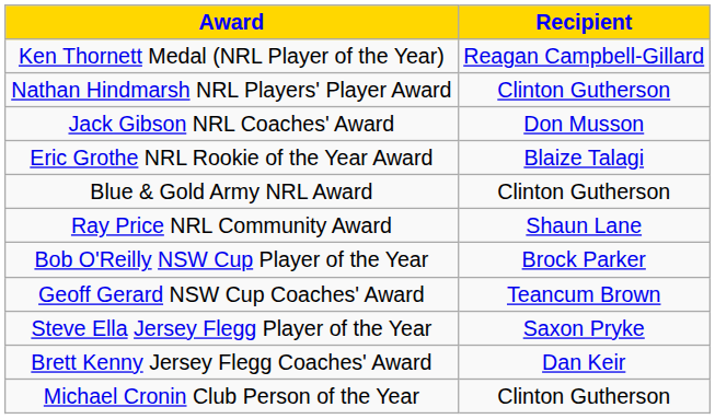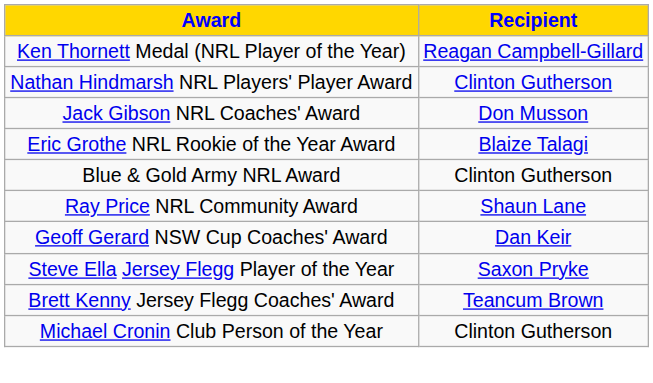 <table class="wikitable" style="text-align:center; width:500px; font-size:95%">
 <tr>
 <th style="background:gold; color:blue;text-align:center";>Award</th>
 <th style="background:gold; color:blue;text-align:center";>Recipient</th>
 </tr>
 <tr>
 <td><a href='#'>Ken Thornett</a> Medal (NRL Player of the Year)</td>
 <td><a href='#'>Reagan Campbell-Gillard</a></td>
 </tr>
 <tr>
 <td><a href='#'>Nathan Hindmarsh</a> NRL Players' Player Award</td>
 <td><a href='#'>Clinton Gutherson</a></td>
 </tr>
 <tr>
 <td><a href='#'>Jack Gibson</a> NRL Coaches' Award</td>
 <td><a href='#'>Don Musson</a></td>
 </tr>
 <tr>
 <td><a href='#'>Eric Grothe</a> NRL Rookie of the Year Award</td>
 <td><a href='#'>Blaize Talagi</a></td>
 </tr>
 <tr>
 <td>Blue & Gold Army NRL Award</td>
 <td>Clinton Gutherson</td>
 </tr>
 <tr>
 <td><a href='#'>Ray Price</a> NRL Community Award</td>
 <td><a href='#'>Shaun Lane</a></td>
 </tr>
 <tr>
-<td><a href='#'>Bob O'Reilly</a> <a href='#'>NSW Cup</a> Player of the Year</td>
-<td><a href='#'>Brock Parker</a></td>
-</tr>
-<tr>
 <td><a href='#'>Geoff Gerard</a> NSW Cup Coaches' Award</td>
-<td><a href='#'>Teancum Brown</a></td>
+<td><a href='#'>Dan Keir</a></td>
 </tr>
 <tr>
 <td><a href='#'>Steve Ella</a> <a href='#'>Jersey Flegg</a> Player of the Year</td>
 <td><a href='#'>Saxon Pryke</a></td>
 </tr>
 <tr>
 <td><a href='#'>Brett Kenny</a> Jersey Flegg Coaches' Award</td>
-<td><a href='#'>Dan Keir</a></td>
+<td><a href='#'>Teancum Brown</a></td>
 </tr>
 <tr>
 <td><a href='#'>Michael Cronin</a> Club Person of the Year</td>
 <td>Clinton Gutherson</td>
 </tr>
 </table>
